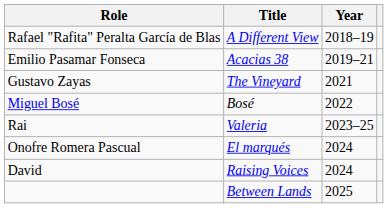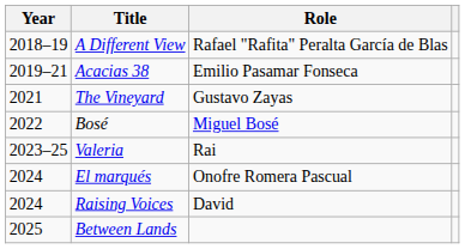 <table class="wikitable sortable">
 <tr>
+<th>Year</th>
+<th>Title</th>
 <th>Role</th>
-<th>Title</th>
-<th>Year</th>
 <th></th>
 </tr>
 <tr>
+<td>2018–19</td>
+<td><em><a href='#'>A Different View</a></em></td>
 <td>Rafael "Rafita" Peralta García de Blas</td>
-<td><em><a href='#'>A Different View</a></em></td>
-<td>2018–19</td>
 <td></td>
 </tr>
 <tr>
+<td>2019–21</td>
+<td><em><a href='#'>Acacias 38</a></em></td>
 <td>Emilio Pasamar Fonseca</td>
-<td><em><a href='#'>Acacias 38</a></em></td>
-<td>2019–21</td>
 <td></td>
 </tr>
 <tr>
+<td>2021</td>
+<td><em><a href='#'>The Vineyard</a></em></td>
 <td>Gustavo Zayas</td>
-<td><em><a href='#'>The Vineyard</a></em></td>
-<td>2021</td>
 <td></td>
 </tr>
 <tr>
+<td>2022</td>
+<td><em>Bosé</em></td>
 <td><a href='#'>Miguel Bosé</a></td>
-<td><em>Bosé</em></td>
-<td>2022</td>
 <td></td>
 </tr>
 <tr>
+<td>2023–25</td>
+<td><em><a href='#'>Valeria</a></em></td>
 <td>Rai</td>
-<td><em><a href='#'>Valeria</a></em></td>
-<td>2023–25</td>
 <td></td>
 </tr>
 <tr>
+<td>2024</td>
+<td><em><a href='#'>El marqués</a></em></td>
 <td>Onofre Romera Pascual</td>
-<td><em><a href='#'>El marqués</a></em></td>
-<td>2024</td>
 <td></td>
 </tr>
 <tr>
+<td>2024</td>
+<td><em><a href='#'>Raising Voices</a></em></td>
 <td>David</td>
-<td><em><a href='#'>Raising Voices</a></em></td>
-<td>2024</td>
 <td></td>
 </tr>
 <tr>
+<td>2025</td>
+<td><em><a href='#'>Between Lands</a></em></td>
 <td></td>
-<td><em><a href='#'>Between Lands</a></em></td>
-<td>2025</td>
 <td></td>
 </tr>
 </table>
